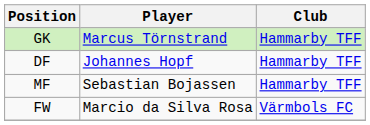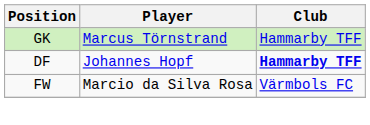 <table class="wikitable" style="text-align:center;float:left;margin-right:1em;">
 <tr>
 <th>Position</th>
 <th>Player</th>
 <th>Club</th>
 </tr>
 <tr bgcolor=#D0F0C0>
 <td>GK</td>
 <td align="left"> <a href='#'>Marcus Törnstrand</a></td>
 <td align="left"><a href='#'>Hammarby TFF</a></td>
 </tr>
 <tr>
 <td>DF</td>
 <td align="left"> <a href='#'>Johannes Hopf</a></td>
-<td align="left"><a href='#'>Hammarby TFF</a></td>
-</tr>
-<tr>
-<td>MF</td>
-<td align="left"> Sebastian Bojassen</td>
-<td align="left"><a href='#'>Hammarby TFF</a></td>
+<td align="left"><strong><a href='#'>Hammarby TFF</a></strong></td>
 </tr>
 <tr>
 <td>FW</td>
 <td align="left"> Marcio da Silva Rosa</td>
 <td align="left"><a href='#'>Värmbols FC</a></td>
 </tr>
 <tr>
 </tr>
 </table>
